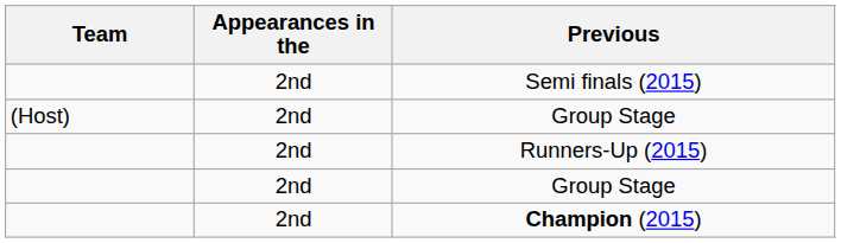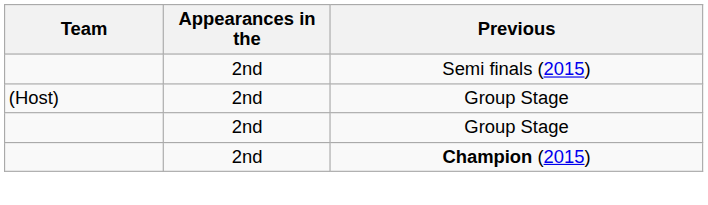 <table class="wikitable">
 <tr>
 <th style="width:16.67%;">Team</th>
 <th style="width:16.67%;">Appearances in the <br> </th>
 <th width=39%>Previous </th>
 </tr>
 <tr>
 <td align="left"></td>
 <td align=center>2nd</td>
 <td align=center>Semi finals (<a href='#'>2015</a>)</td>
 </tr>
 <tr>
 <td align="left"> (Host)</td>
 <td align=center>2nd</td>
 <td align=center>Group Stage</td>
 </tr>
 <tr>
 <td align="left"></td>
 <td align=center>2nd</td>
-<td align=center>Runners-Up (<a href='#'>2015</a>)</td>
-</tr>
-<tr>
-<td align="left"></td>
-<td align=center>2nd</td>
 <td align=center>Group Stage</td>
 </tr>
 <tr>
 <td align="left"></td>
 <td align=center>2nd</td>
 <td align=center><strong>Champion</strong> (<a href='#'>2015</a>)</td>
 </tr>
 </table>
